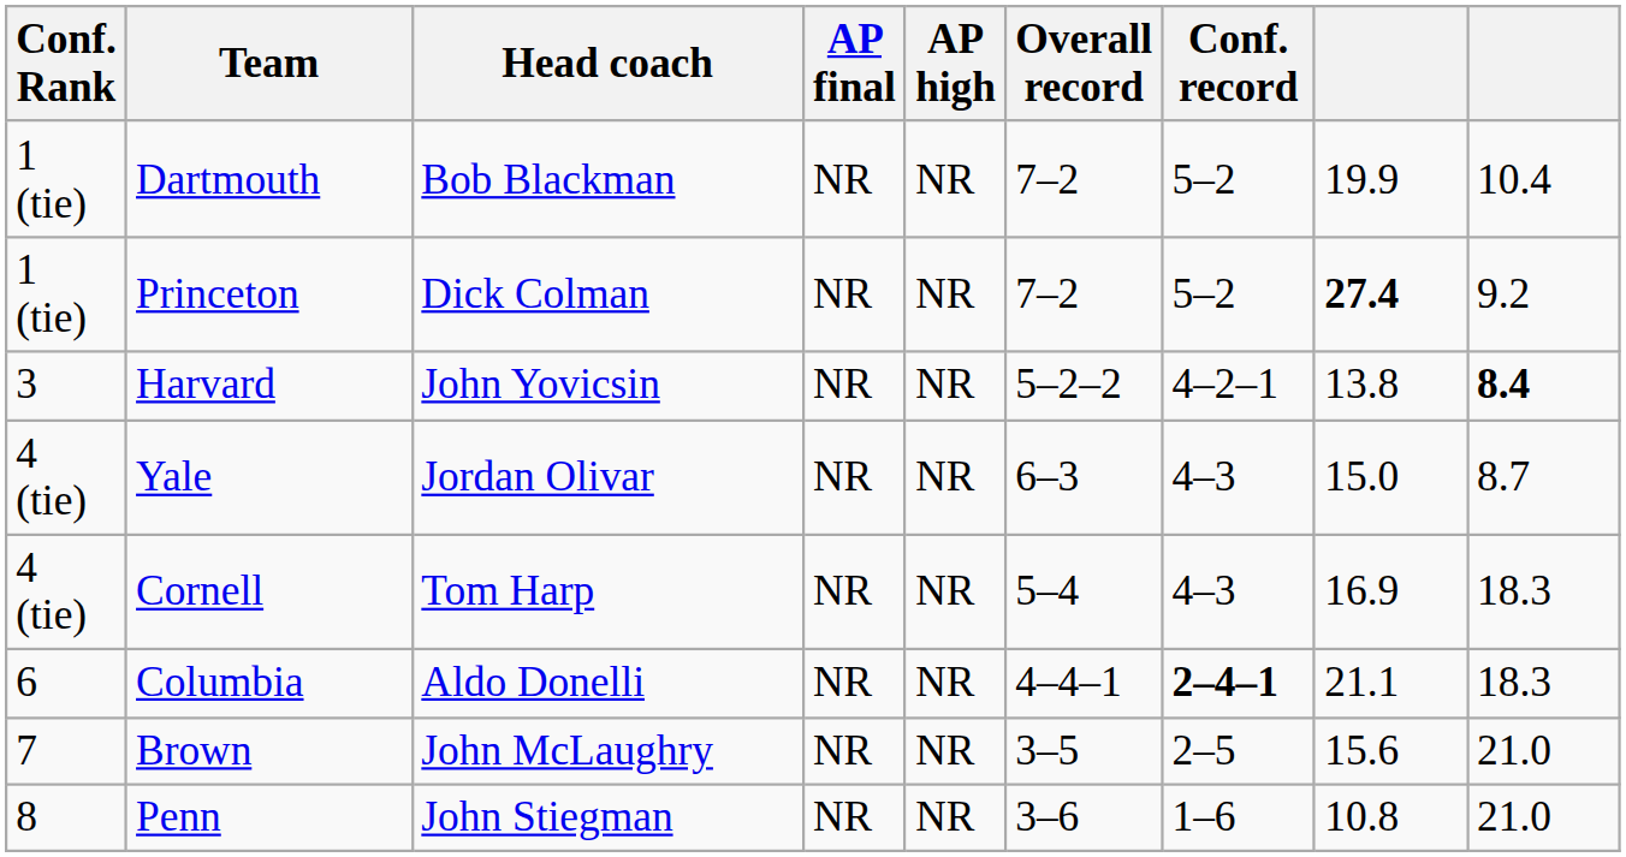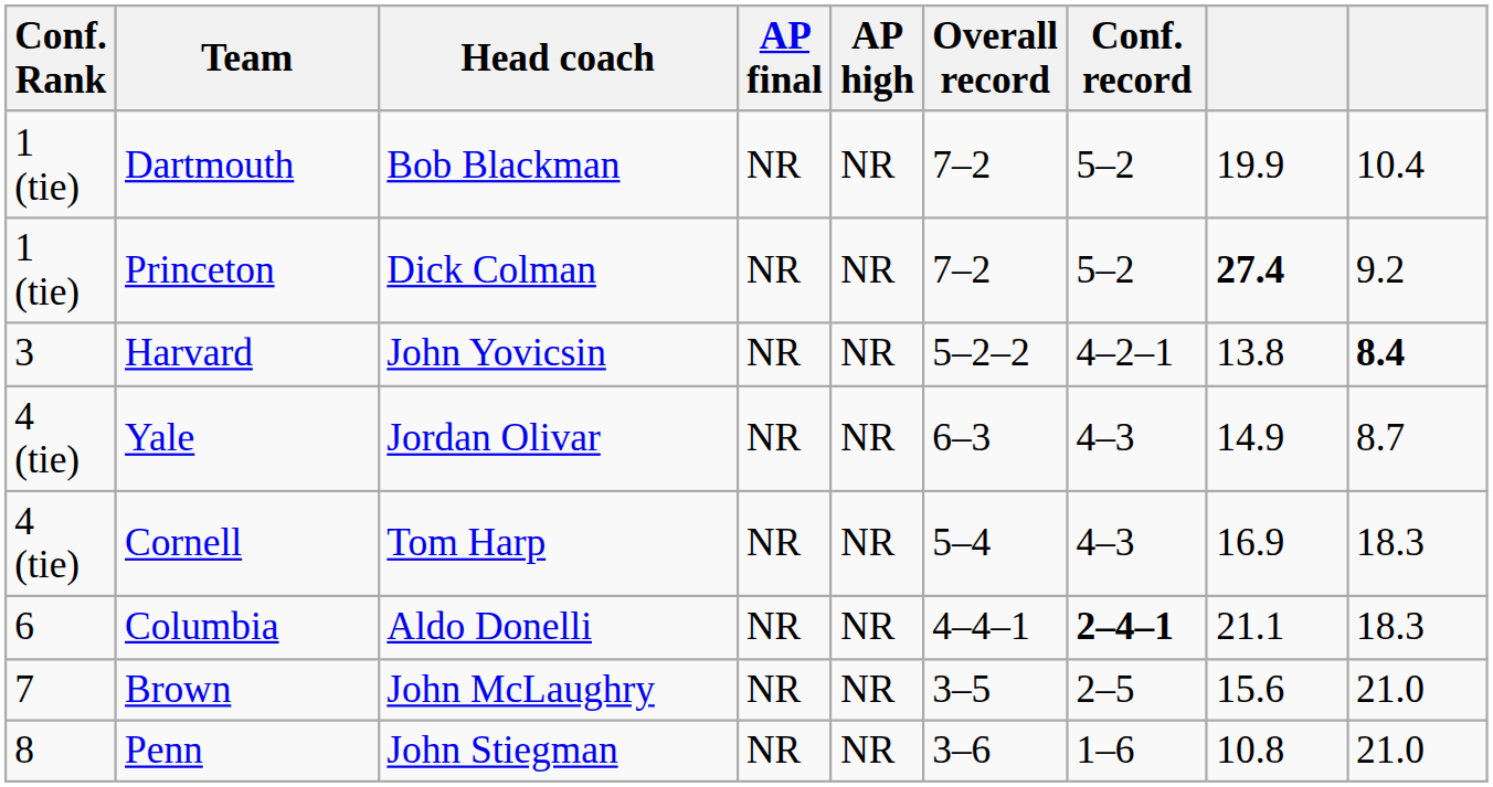 <table class="sortable wikitable">
 <tr>
 <th width="25">Conf. Rank</th>
 <th width="100">Team</th>
 <th width="140">Head coach</th>
 <th width="25"><a href='#'>AP</a> final</th>
 <th width="25">AP high</th>
 <th width="50">Overall record</th>
 <th width="50">Conf. record</th>
 <th width="50"></th>
 <th width="50"></th>
 </tr>
 <tr align="left" bgcolor="">
 <td>1 (tie)</td>
 <td><a href='#'>Dartmouth</a></td>
 <td><a href='#'>Bob Blackman</a></td>
 <td>NR</td>
 <td>NR</td>
 <td>7–2</td>
 <td>5–2</td>
 <td>19.9</td>
 <td>10.4</td>
 </tr>
 <tr align="left" bgcolor="">
 <td>1 (tie)</td>
 <td><a href='#'>Princeton</a></td>
 <td><a href='#'>Dick Colman</a></td>
 <td>NR</td>
 <td>NR</td>
 <td>7–2</td>
 <td>5–2</td>
 <td><strong>27.4</strong></td>
 <td>9.2</td>
 </tr>
 <tr align="left" bgcolor="">
 <td>3</td>
 <td><a href='#'>Harvard</a></td>
 <td><a href='#'>John Yovicsin</a></td>
 <td>NR</td>
 <td>NR</td>
 <td>5–2–2</td>
 <td>4–2–1</td>
 <td>13.8</td>
 <td><strong>8.4</strong></td>
 </tr>
 <tr align="left" bgcolor="">
 <td>4 (tie)</td>
 <td><a href='#'>Yale</a></td>
 <td><a href='#'>Jordan Olivar</a></td>
 <td>NR</td>
 <td>NR</td>
 <td>6–3</td>
 <td>4–3</td>
-<td>15.0</td>
+<td>14.9</td>
 <td>8.7</td>
 </tr>
 <tr align="left" bgcolor="">
 <td>4 (tie)</td>
 <td><a href='#'>Cornell</a></td>
 <td><a href='#'>Tom Harp</a></td>
 <td>NR</td>
 <td>NR</td>
 <td>5–4</td>
 <td>4–3</td>
 <td>16.9</td>
 <td>18.3</td>
 </tr>
 <tr align="left" bgcolor="">
 <td>6</td>
 <td><a href='#'>Columbia</a></td>
 <td><a href='#'>Aldo Donelli</a></td>
 <td>NR</td>
 <td>NR</td>
 <td>4–4–1</td>
 <td><strong>2–4–1</strong></td>
 <td>21.1</td>
 <td>18.3</td>
 </tr>
 <tr align="left" bgcolor="">
 <td>7</td>
 <td><a href='#'>Brown</a></td>
 <td><a href='#'>John McLaughry</a></td>
 <td>NR</td>
 <td>NR</td>
 <td>3–5</td>
 <td>2–5</td>
 <td>15.6</td>
 <td>21.0</td>
 </tr>
 <tr align="left" bgcolor="">
 <td>8</td>
 <td><a href='#'>Penn</a></td>
 <td><a href='#'>John Stiegman</a></td>
 <td>NR</td>
 <td>NR</td>
 <td>3–6</td>
 <td>1–6</td>
 <td>10.8</td>
 <td>21.0</td>
 </tr>
 </table>
